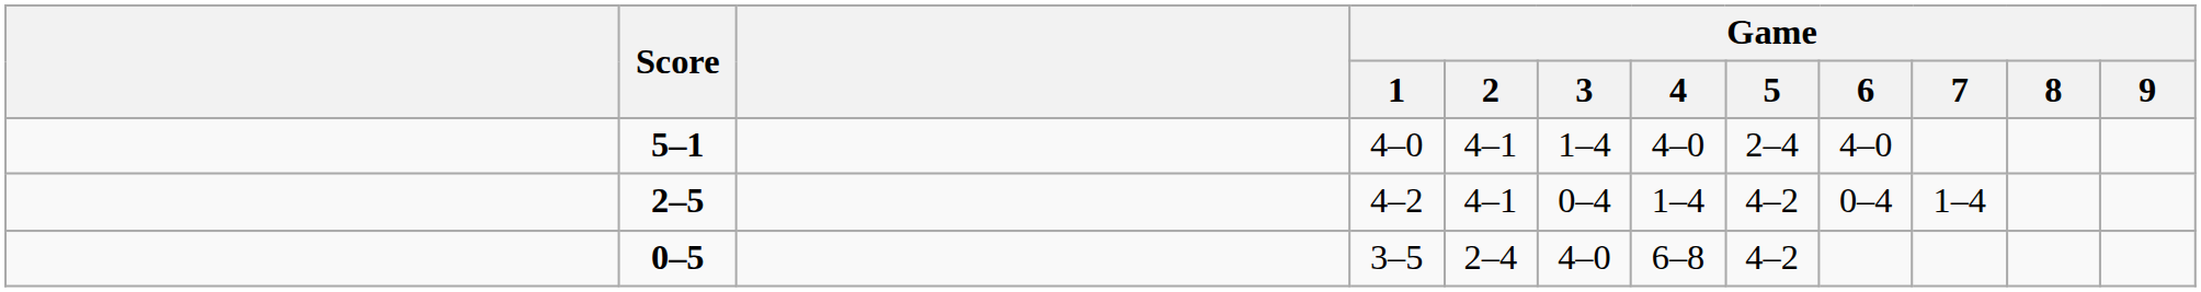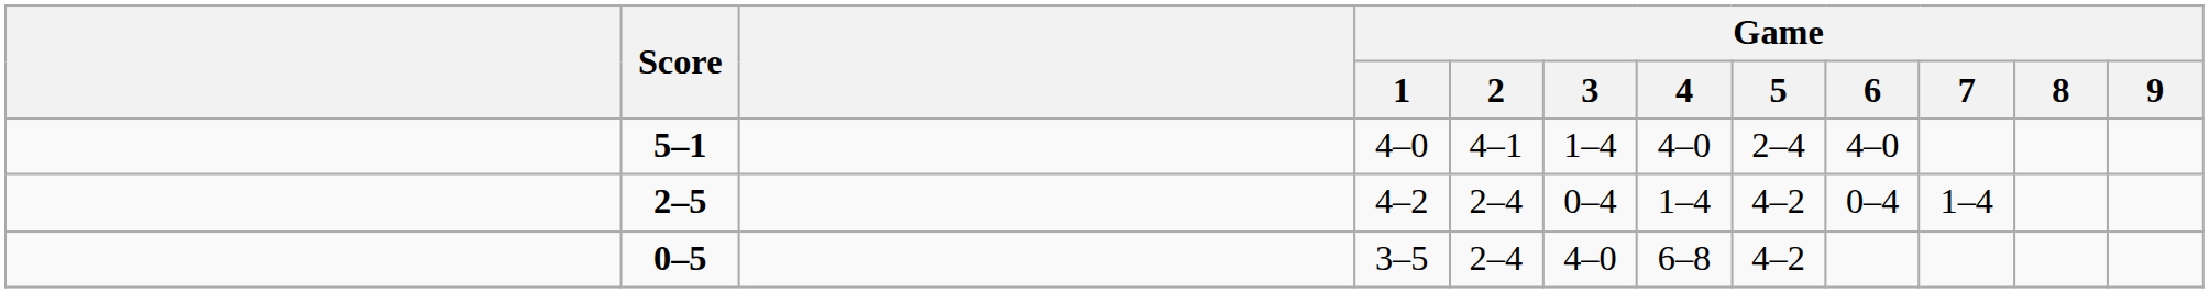 <table class="wikitable" style="text-align: center;">
 <tr>
 <th rowspan=2 align="right" width="270"></th>
 <th rowspan=2 width="45">Score</th>
 <th rowspan=2 align="left" width="270"></th>
 <th colspan=9>Game</th>
 </tr>
 <tr>
 <th width="35">1</th>
 <th width="35">2</th>
 <th width="35">3</th>
 <th width="35">4</th>
 <th width="35">5</th>
 <th width="35">6</th>
 <th width="35">7</th>
 <th width="35">8</th>
 <th width="35">9</th>
 </tr>
 <tr>
 <td align=left><strong><br></strong></td>
 <td align=center><strong>5–1</strong></td>
 <td align=left><br></td>
 <td>4–0</td>
 <td>4–1</td>
 <td>1–4</td>
 <td>4–0</td>
 <td>2–4</td>
 <td>4–0</td>
 <td></td>
 <td></td>
 <td></td>
 </tr>
 <tr>
 <td align=left><br></td>
 <td align=center><strong>2–5</strong></td>
 <td align=left><strong><br></strong></td>
 <td>4–2</td>
-<td>4–1</td>
+<td>2–4</td>
 <td>0–4</td>
 <td>1–4</td>
 <td>4–2</td>
 <td>0–4</td>
 <td>1–4</td>
 <td></td>
 <td></td>
 </tr>
 <tr>
 <td align=left><br></td>
 <td align=center><strong>0–5</strong></td>
 <td align=left><strong><br></strong></td>
 <td>3–5</td>
 <td>2–4</td>
 <td>4–0</td>
 <td>6–8</td>
 <td>4–2</td>
 <td></td>
 <td></td>
 <td></td>
 <td></td>
 </tr>
 </table>
